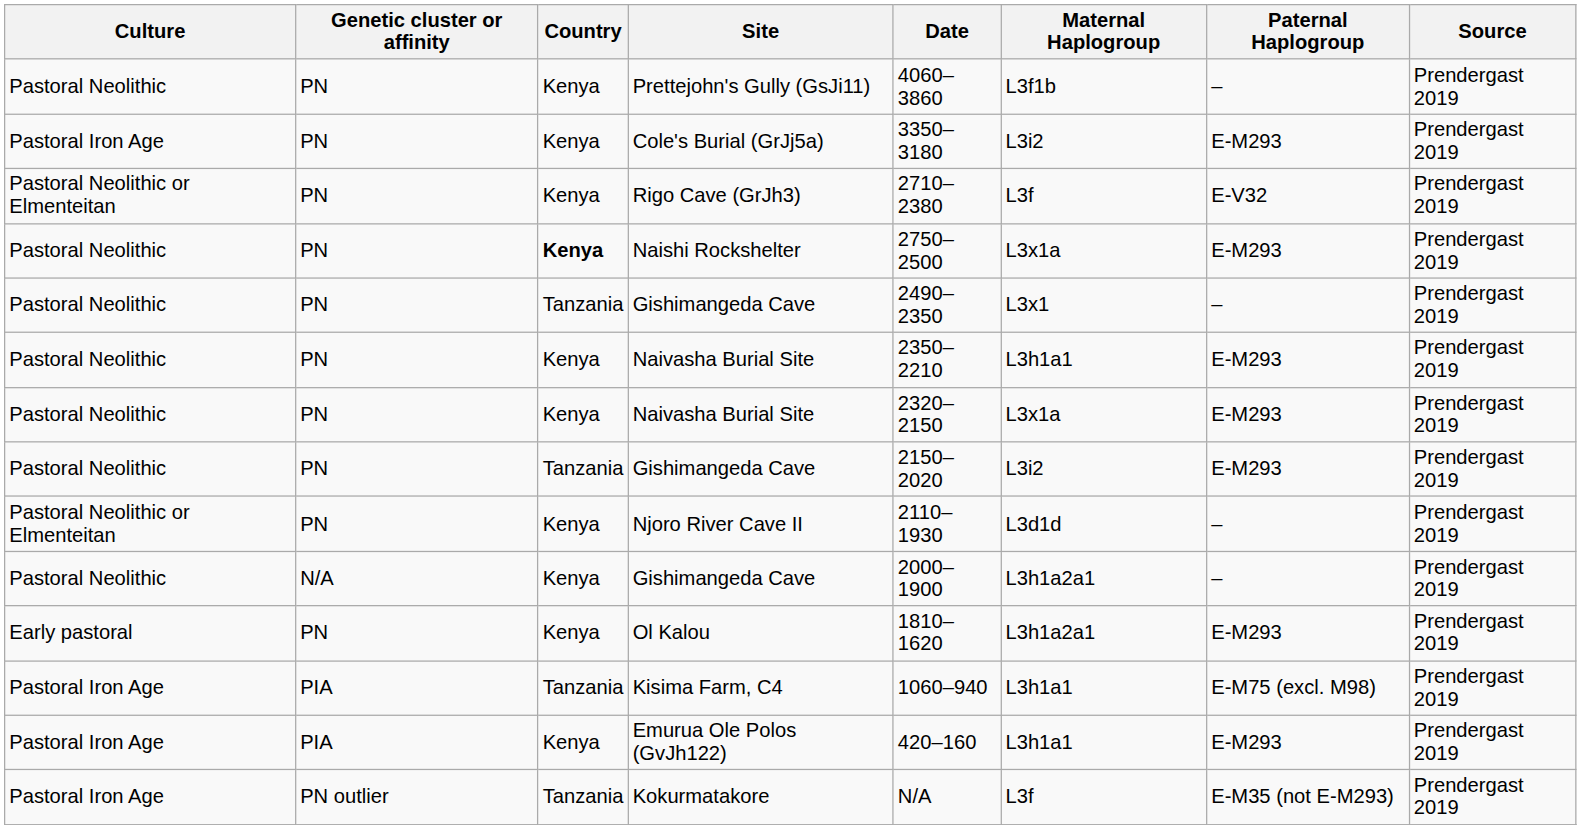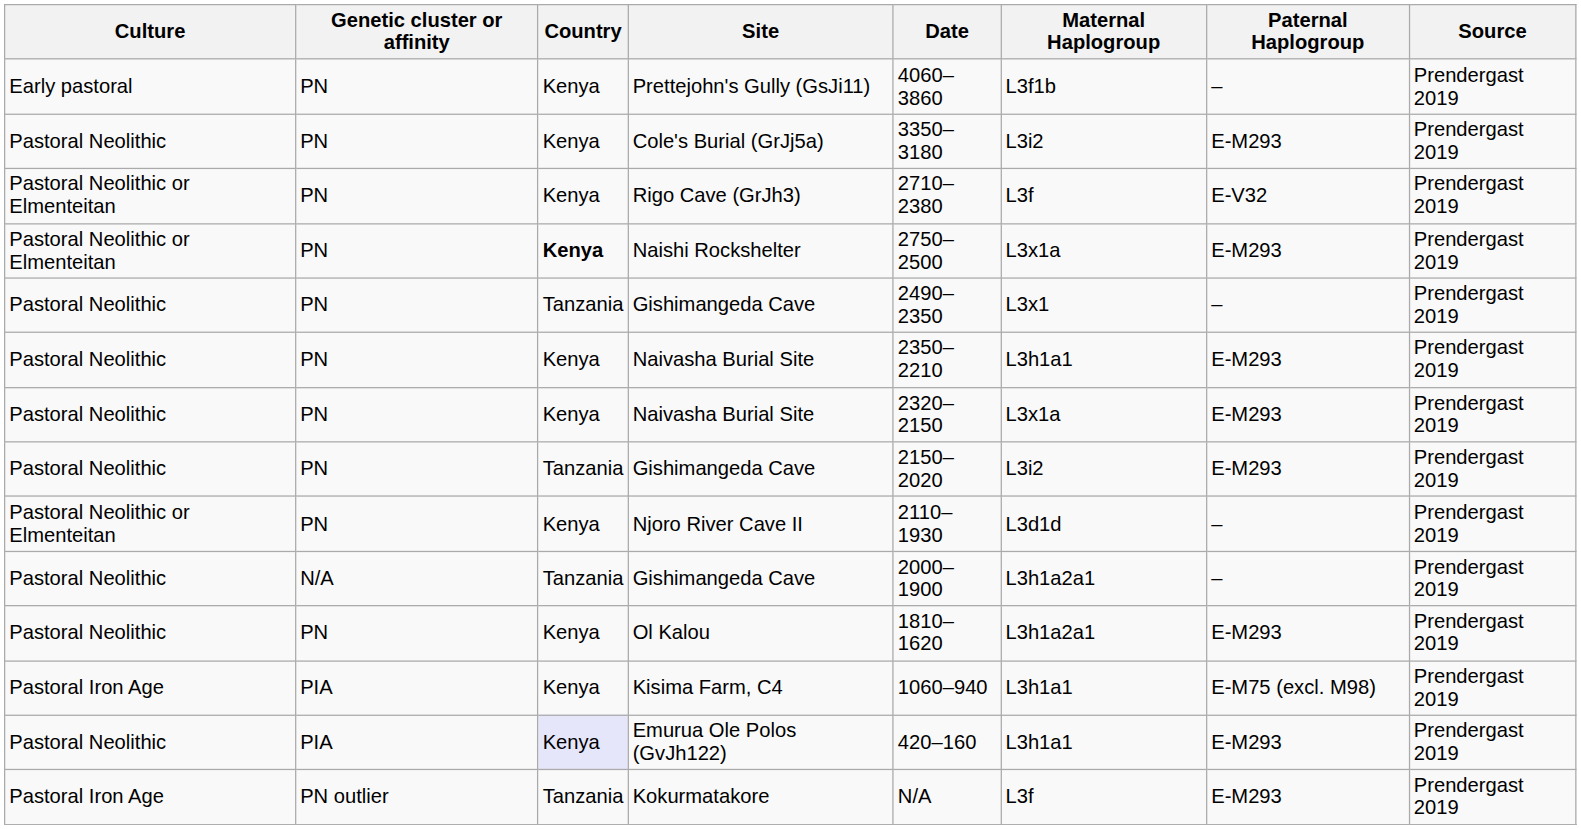 <table class="wikitable sortable">
 <tr>
 <th>Culture</th>
 <th>Genetic cluster or affinity</th>
 <th>Country</th>
 <th>Site</th>
 <th>Date</th>
 <th>Maternal Haplogroup</th>
 <th>Paternal Haplogroup</th>
 <th>Source</th>
 </tr>
 <tr>
-<td>Pastoral Neolithic</td>
+<td>Early pastoral</td>
 <td>PN</td>
 <td>Kenya</td>
 <td>Prettejohn's Gully (GsJi11)</td>
 <td>4060–3860</td>
 <td>L3f1b</td>
 <td>–</td>
 <td>Prendergast 2019</td>
 </tr>
 <tr>
-<td>Pastoral Iron Age</td>
+<td>Pastoral Neolithic</td>
 <td>PN</td>
 <td>Kenya</td>
 <td>Cole's Burial (GrJj5a)</td>
 <td>3350–3180</td>
 <td>L3i2</td>
 <td>E-M293</td>
 <td>Prendergast 2019</td>
 </tr>
 <tr>
 <td>Pastoral Neolithic or Elmenteitan</td>
 <td>PN</td>
 <td>Kenya</td>
 <td>Rigo Cave (GrJh3)</td>
 <td>2710–2380</td>
 <td>L3f</td>
 <td>E-V32</td>
 <td>Prendergast 2019</td>
 </tr>
 <tr>
-<td>Pastoral Neolithic</td>
+<td>Pastoral Neolithic or Elmenteitan</td>
 <td>PN</td>
 <td><strong>Kenya</strong></td>
 <td>Naishi Rockshelter</td>
 <td>2750–2500</td>
 <td>L3x1a</td>
 <td>E-M293</td>
 <td>Prendergast 2019</td>
 </tr>
 <tr>
 <td>Pastoral Neolithic</td>
 <td>PN</td>
 <td>Tanzania</td>
 <td>Gishimangeda Cave</td>
 <td>2490–2350</td>
 <td>L3x1</td>
 <td>–</td>
 <td>Prendergast 2019</td>
 </tr>
 <tr>
 <td>Pastoral Neolithic</td>
 <td>PN</td>
 <td>Kenya</td>
 <td>Naivasha Burial Site</td>
 <td>2350–2210</td>
 <td>L3h1a1</td>
 <td>E-M293</td>
 <td>Prendergast 2019</td>
 </tr>
 <tr>
 <td>Pastoral Neolithic</td>
 <td>PN</td>
 <td>Kenya</td>
 <td>Naivasha Burial Site</td>
 <td>2320–2150</td>
 <td>L3x1a</td>
 <td>E-M293</td>
 <td>Prendergast 2019</td>
 </tr>
 <tr>
 <td>Pastoral Neolithic</td>
 <td>PN</td>
 <td>Tanzania</td>
 <td>Gishimangeda Cave</td>
 <td>2150–2020</td>
 <td>L3i2</td>
 <td>E-M293</td>
 <td>Prendergast 2019</td>
 </tr>
 <tr>
 <td>Pastoral Neolithic or Elmenteitan</td>
 <td>PN</td>
 <td>Kenya</td>
 <td>Njoro River Cave II</td>
 <td>2110–1930</td>
 <td>L3d1d</td>
 <td>–</td>
 <td>Prendergast 2019</td>
 </tr>
 <tr>
 <td>Pastoral Neolithic</td>
 <td>N/A</td>
-<td>Kenya</td>
+<td>Tanzania</td>
 <td>Gishimangeda Cave</td>
 <td>2000–1900</td>
 <td>L3h1a2a1</td>
 <td>–</td>
 <td>Prendergast 2019</td>
 </tr>
 <tr>
-<td>Early pastoral</td>
+<td>Pastoral Neolithic</td>
 <td>PN</td>
 <td>Kenya</td>
 <td>Ol Kalou</td>
 <td>1810–1620</td>
 <td>L3h1a2a1</td>
 <td>E-M293</td>
 <td>Prendergast 2019</td>
 </tr>
 <tr>
 <td>Pastoral Iron Age</td>
 <td>PIA</td>
-<td>Tanzania</td>
+<td>Kenya</td>
 <td>Kisima Farm, C4</td>
 <td>1060–940</td>
 <td>L3h1a1</td>
 <td>E-M75 (excl. M98)</td>
 <td>Prendergast 2019</td>
 </tr>
 <tr>
-<td>Pastoral Iron Age</td>
+<td>Pastoral Neolithic</td>
 <td>PIA</td>
-<td>Kenya</td>
+<td style="background: lavender;">Kenya</td>
 <td>Emurua Ole Polos (GvJh122)</td>
 <td>420–160</td>
 <td>L3h1a1</td>
 <td>E-M293</td>
 <td>Prendergast 2019</td>
 </tr>
 <tr>
 <td>Pastoral Iron Age</td>
 <td>PN outlier</td>
 <td>Tanzania</td>
 <td>Kokurmatakore</td>
 <td>N/A</td>
 <td>L3f</td>
-<td>E-M35 (not E-M293)</td>
+<td>E-M293</td>
 <td>Prendergast 2019</td>
 </tr>
 <tr>
 </tr>
 <tr>
 </tr>
 </table>
